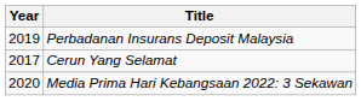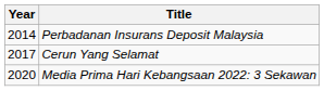 <table class="wikitable">
 <tr>
 <th>Year</th>
 <th>Title</th>
 </tr>
 <tr>
-<td>2019</td>
+<td>2014</td>
 <td><em>Perbadanan Insurans Deposit Malaysia</em></td>
 </tr>
 <tr>
 <td>2017</td>
 <td><em>Cerun Yang Selamat</em></td>
 </tr>
 <tr>
 <td>2020</td>
 <td><em>Media Prima Hari Kebangsaan 2022: 3 Sekawan</em></td>
 </tr>
 </table>
